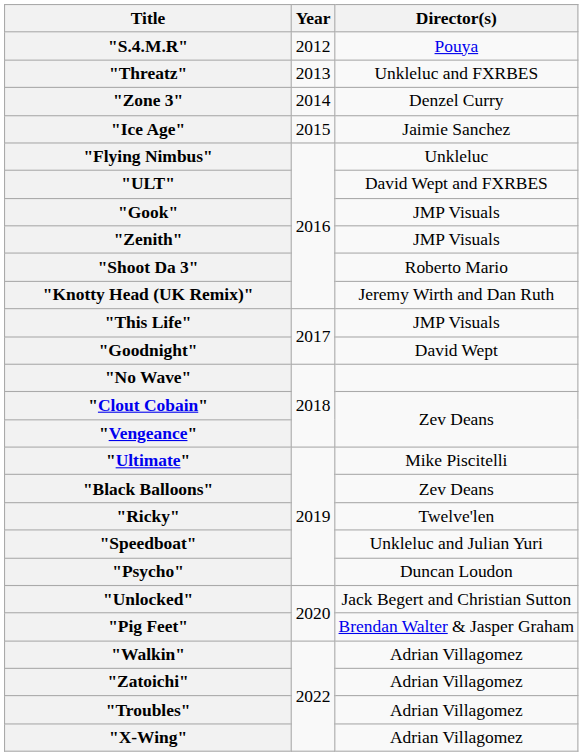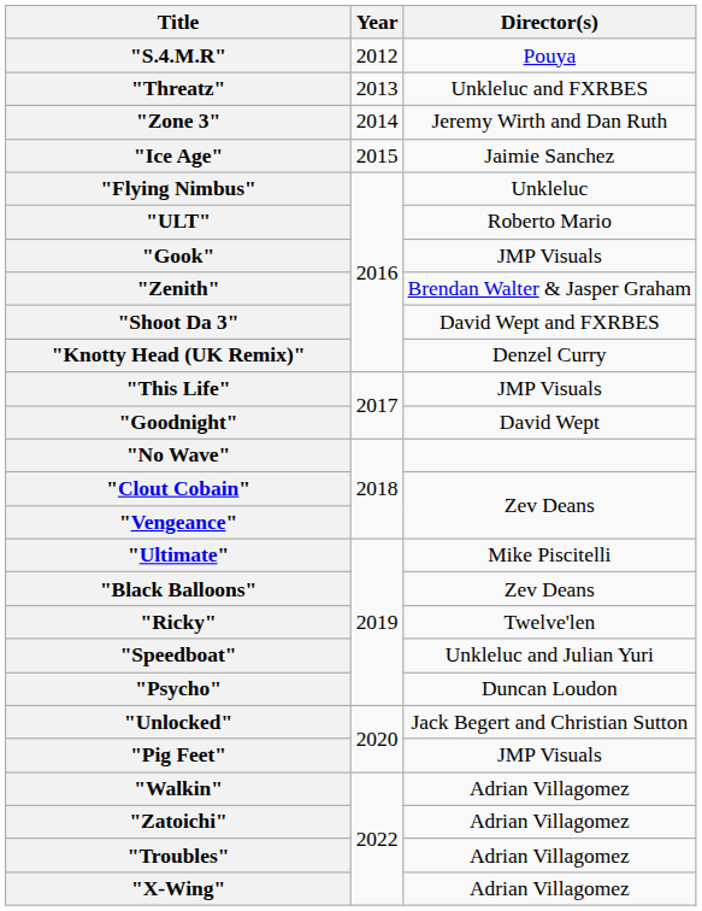 <table class="wikitable plainrowheaders" style="text-align:center;">
 <tr>
 <th scope="col" style="width:16em;">Title</th>
 <th scope="col">Year</th>
 <th scope="col">Director(s)</th>
 </tr>
 <tr>
 <th scope="row">"S.4.M.R"</th>
 <td>2012</td>
 <td><a href='#'>Pouya</a></td>
 </tr>
 <tr>
 <th scope="row">"Threatz"</th>
 <td>2013</td>
 <td>Unkleluc and FXRBES</td>
 </tr>
 <tr>
 <th scope="row">"Zone 3"</th>
 <td>2014</td>
-<td>Denzel Curry</td>
+<td>Jeremy Wirth and Dan Ruth</td>
 </tr>
 <tr>
 <th scope="row">"Ice Age"</th>
 <td>2015</td>
 <td>Jaimie Sanchez</td>
 </tr>
 <tr>
 <th scope="row">"Flying Nimbus"</th>
 <td rowspan="6">2016</td>
 <td>Unkleluc</td>
 </tr>
 <tr>
 <th scope="row">"ULT"</th>
-<td>David Wept and FXRBES</td>
+<td>Roberto Mario</td>
 </tr>
 <tr>
 <th scope="row">"Gook"</th>
 <td>JMP Visuals</td>
 </tr>
 <tr>
 <th scope="row">"Zenith"</th>
-<td>JMP Visuals</td>
+<td><a href='#'>Brendan Walter</a> & Jasper Graham</td>
 </tr>
 <tr>
 <th scope="row">"Shoot Da 3"<br></th>
-<td>Roberto Mario</td>
+<td>David Wept and FXRBES</td>
 </tr>
 <tr>
 <th scope="row">"Knotty Head (UK Remix)"</th>
-<td>Jeremy Wirth and Dan Ruth</td>
+<td>Denzel Curry</td>
 </tr>
 <tr>
 <th scope="row">"This Life"</th>
 <td rowspan="2">2017</td>
 <td>JMP Visuals</td>
 </tr>
 <tr>
 <th scope="row">"Goodnight"</th>
 <td>David Wept</td>
 </tr>
 <tr>
 <th scope="row">"No Wave"<br></th>
 <td rowspan="3">2018</td>
 <td></td>
 </tr>
 <tr>
 <th scope="row">"<a href='#'>Clout Cobain</a>"</th>
 <td rowspan="2">Zev Deans</td>
 </tr>
 <tr>
 <th scope="row">"<a href='#'>Vengeance</a>"</th>
 </tr>
 <tr>
 <th scope="row">"<a href='#'>Ultimate</a>"</th>
 <td rowspan="5">2019</td>
 <td>Mike Piscitelli</td>
 </tr>
 <tr>
 <th scope="row">"Black Balloons"</th>
 <td>Zev Deans</td>
 </tr>
 <tr>
 <th scope="row">"Ricky"</th>
 <td>Twelve'len</td>
 </tr>
 <tr>
 <th scope="row">"Speedboat"</th>
 <td>Unkleluc and Julian Yuri</td>
 </tr>
 <tr>
 <th scope="row">"Psycho"<br></th>
 <td>Duncan Loudon</td>
 </tr>
 <tr>
 <th scope="row">"Unlocked" <br></th>
 <td rowspan="2">2020</td>
 <td>Jack Begert and Christian Sutton</td>
 </tr>
 <tr>
 <th scope="row">"Pig Feet" <br></th>
-<td><a href='#'>Brendan Walter</a> & Jasper Graham</td>
+<td>JMP Visuals</td>
 </tr>
 <tr>
 <th scope="row">"Walkin"</th>
 <td rowspan="4">2022</td>
 <td>Adrian Villagomez</td>
 </tr>
 <tr>
 <th scope="row">"Zatoichi" <br></th>
 <td>Adrian Villagomez</td>
 </tr>
 <tr>
 <th scope="row">"Troubles" <br></th>
 <td>Adrian Villagomez</td>
 </tr>
 <tr>
 <th scope="row">"X-Wing"</th>
 <td>Adrian Villagomez</td>
 </tr>
 </table>
